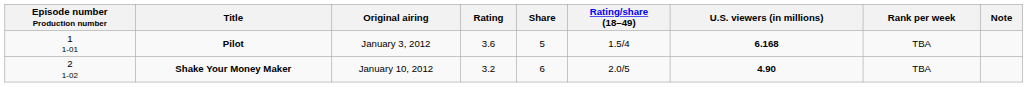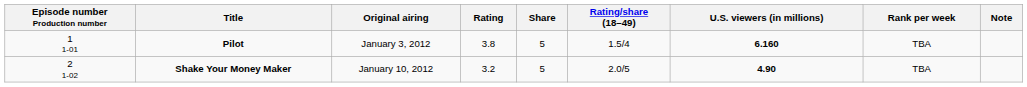 <table class="wikitable" style="font-size:90%; text-align:center; width: 96%; margin-left: auto; margin-right: auto;">
 <tr>
 <th>Episode number<br><small>Production number</small></th>
 <th>Title</th>
 <th>Original airing</th>
 <th>Rating</th>
 <th>Share</th>
 <th><a href='#'>Rating/share</a><br>(18–49)</th>
 <th>U.S. viewers (in millions)</th>
 <th>Rank per week</th>
 <th>Note</th>
 </tr>
 <tr>
 <td>1<br><small>1-01</small></td>
 <td><strong>Pilot</strong></td>
 <td>January 3, 2012</td>
-<td>3.6</td>
+<td>3.8</td>
 <td>5</td>
 <td>1.5/4</td>
-<td><strong>6.168</strong></td>
+<td><strong>6.160</strong></td>
 <td>TBA</td>
 <td></td>
 </tr>
 <tr>
 <td>2<br><small>1-02</small></td>
 <td><strong>Shake Your Money Maker</strong></td>
 <td>January 10, 2012</td>
 <td>3.2</td>
-<td>6</td>
+<td>5</td>
 <td>2.0/5</td>
 <td><strong>4.90</strong></td>
 <td>TBA</td>
 <td></td>
 </tr>
 </table>
